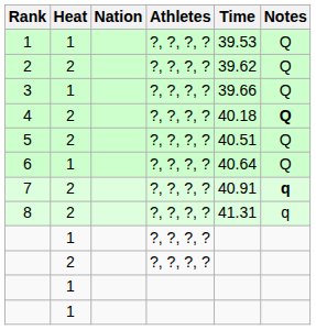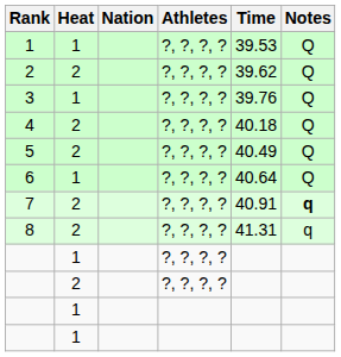 <table class="wikitable sortable" style="text-align:center">
 <tr>
 <th>Rank</th>
 <th>Heat</th>
 <th>Nation</th>
 <th>Athletes</th>
 <th>Time</th>
 <th>Notes</th>
 </tr>
 <tr bgcolor=ccffcc>
 <td>1</td>
 <td>1</td>
 <td align=left></td>
 <td align=left>?, ?, ?, ?</td>
 <td>39.53</td>
 <td>Q</td>
 </tr>
 <tr bgcolor=ccffcc>
 <td>2</td>
 <td>2</td>
 <td align=left></td>
 <td align=left>?, ?, ?, ?</td>
 <td>39.62</td>
 <td>Q</td>
 </tr>
 <tr bgcolor=ccffcc>
 <td>3</td>
 <td>1</td>
 <td align=left></td>
 <td align=left>?, ?, ?, ?</td>
-<td>39.66</td>
+<td>39.76</td>
 <td>Q</td>
 </tr>
 <tr bgcolor=ccffcc>
 <td>4</td>
 <td>2</td>
 <td align=left></td>
 <td align=left>?, ?, ?, ?</td>
 <td>40.18</td>
-<td><strong>Q</strong></td>
+<td>Q</td>
 </tr>
 <tr bgcolor=ccffcc>
 <td>5</td>
 <td>2</td>
 <td align=left></td>
 <td align=left>?, ?, ?, ?</td>
-<td>40.51</td>
+<td>40.49</td>
 <td>Q</td>
 </tr>
 <tr bgcolor=ccffcc>
 <td>6</td>
 <td>1</td>
 <td align=left></td>
 <td align=left>?, ?, ?, ?</td>
 <td>40.64</td>
 <td>Q</td>
 </tr>
 <tr bgcolor=ddffdd>
 <td>7</td>
 <td>2</td>
 <td align=left></td>
 <td align=left>?, ?, ?, ?</td>
 <td>40.91</td>
 <td><strong>q</strong></td>
 </tr>
 <tr bgcolor=ddffdd>
 <td>8</td>
 <td>2</td>
 <td align=left></td>
 <td align=left>?, ?, ?, ?</td>
 <td>41.31</td>
 <td>q</td>
 </tr>
 <tr>
 <td></td>
 <td>1</td>
 <td align=left></td>
 <td align=left>?, ?, ?, ?</td>
 <td></td>
 <td></td>
 </tr>
 <tr>
 <td></td>
 <td>2</td>
 <td align=left></td>
 <td align=left>?, ?, ?, ?</td>
 <td></td>
 <td></td>
 </tr>
 <tr>
 <td></td>
 <td>1</td>
 <td align=left></td>
 <td align=left></td>
 <td></td>
 <td></td>
 </tr>
 <tr>
 <td></td>
 <td>1</td>
 <td align=left></td>
 <td align=left></td>
 <td></td>
 <td></td>
 </tr>
 </table>
